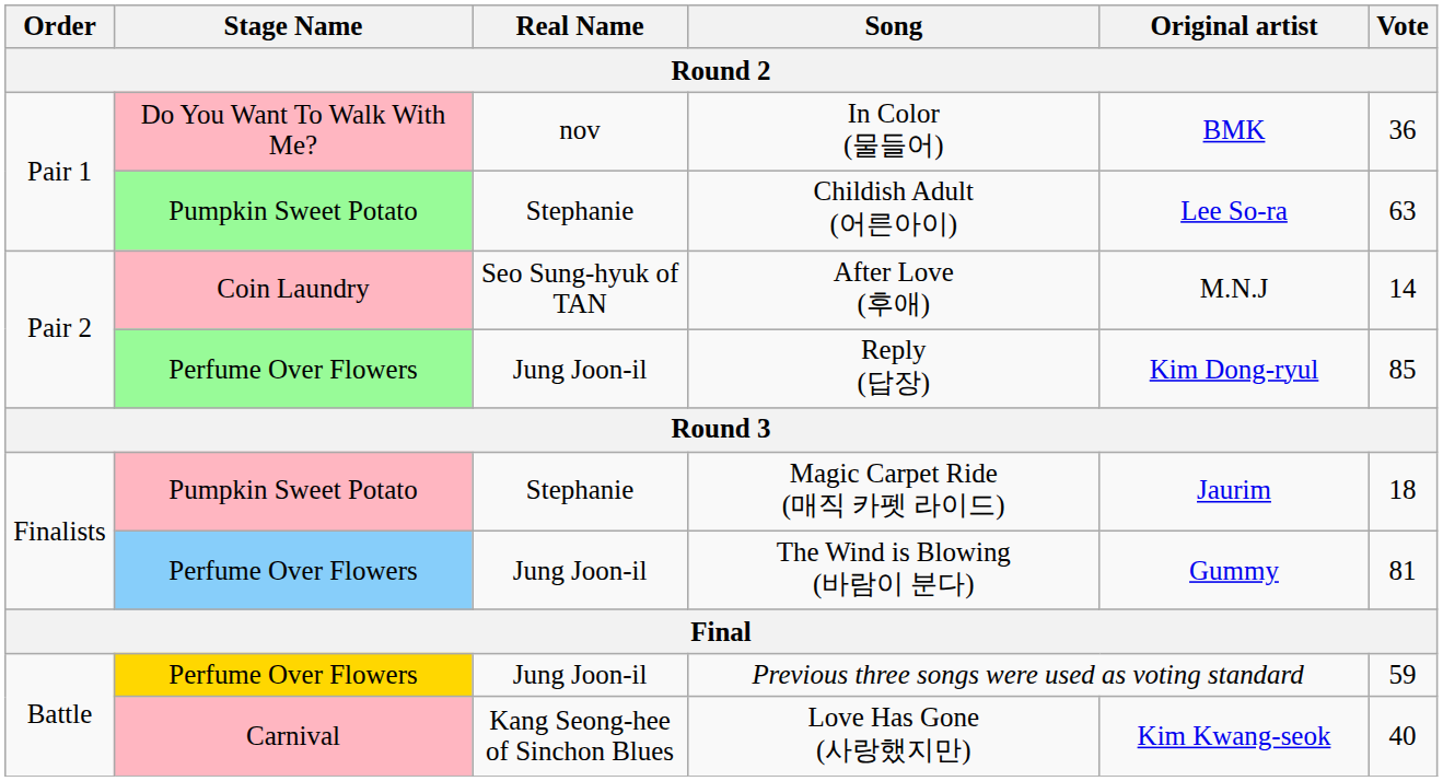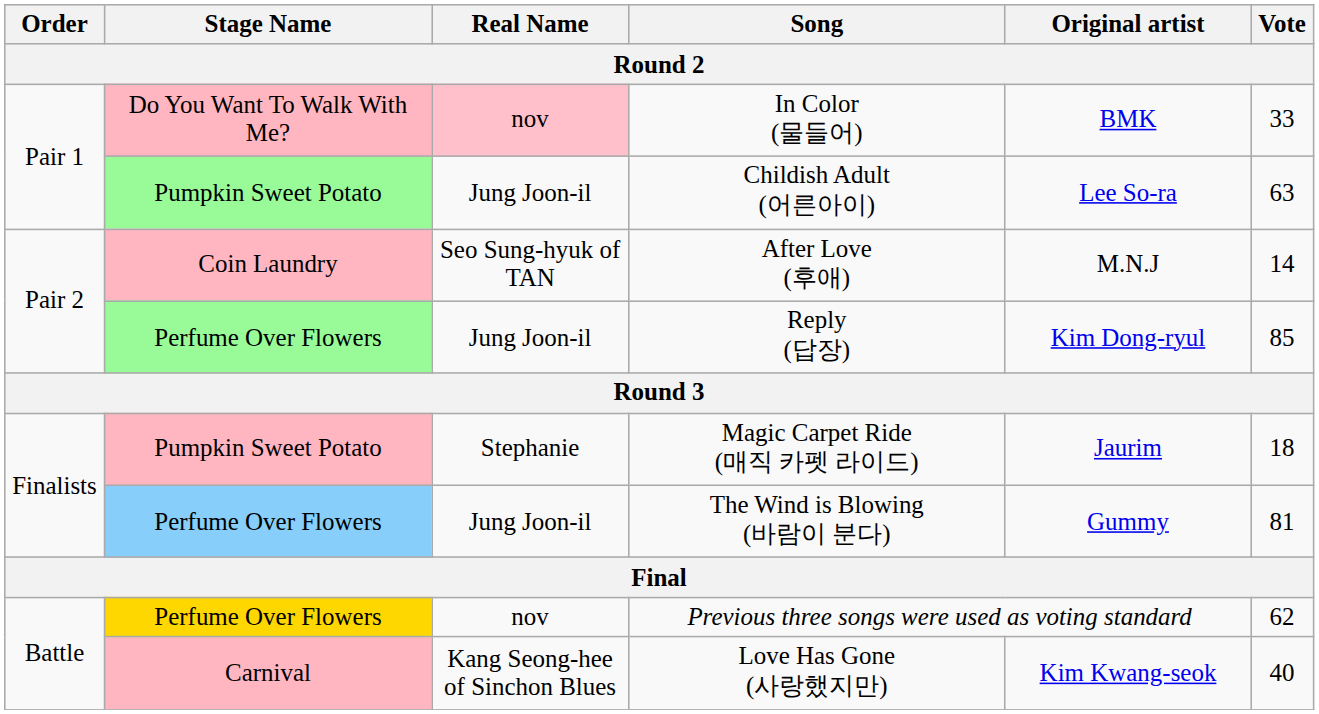 <table class="wikitable" style="text-align:center; width:95%;">
 <tr>
 <th style="width:1%">Order</th>
 <th style="width:20%;">Stage Name</th>
 <th style="width:12%">Real Name</th>
 <th style="width:23%;">Song</th>
 <th style="width:15%;">Original artist</th>
 <th style="width:1%;">Vote</th>
 </tr>
 <tr>
 <th colspan=6>Round 2</th>
 </tr>
 <tr>
 <td rowspan=2>Pair 1</td>
 <td bgcolor="lightpink">Do You Want To Walk With Me?</td>
-<td>nov</td>
+<td style="background: pink;">nov</td>
 <td>In Color<br>(물들어)</td>
 <td><a href='#'>BMK</a></td>
-<td>36</td>
+<td>33</td>
 </tr>
 <tr>
 <td bgcolor="palegreen">Pumpkin Sweet Potato</td>
-<td>Stephanie</td>
+<td>Jung Joon-il</td>
 <td>Childish Adult<br>(어른아이)</td>
 <td><a href='#'>Lee So-ra</a></td>
 <td>63</td>
 </tr>
 <tr>
 <td rowspan=2>Pair 2</td>
 <td bgcolor="lightpink">Coin Laundry</td>
 <td>Seo Sung-hyuk of TAN</td>
 <td>After Love<br>(후애)</td>
 <td>M.N.J</td>
 <td>14</td>
 </tr>
 <tr>
 <td bgcolor="palegreen">Perfume Over Flowers</td>
 <td>Jung Joon-il</td>
 <td>Reply<br>(답장)</td>
 <td><a href='#'>Kim Dong-ryul</a></td>
 <td>85</td>
 </tr>
 <tr>
 <th colspan=6>Round 3</th>
 </tr>
 <tr>
 <td rowspan=2>Finalists</td>
 <td bgcolor="lightpink">Pumpkin Sweet Potato</td>
 <td>Stephanie</td>
 <td>Magic Carpet Ride<br>(매직 카펫 라이드)</td>
 <td><a href='#'>Jaurim</a></td>
 <td>18</td>
 </tr>
 <tr>
 <td bgcolor="lightskyblue">Perfume Over Flowers</td>
 <td>Jung Joon-il</td>
 <td>The Wind is Blowing<br>(바람이 분다)</td>
 <td><a href='#'>Gummy</a></td>
 <td>81</td>
 </tr>
 <tr>
 <th colspan=6>Final</th>
 </tr>
 <tr>
 <td rowspan=2>Battle</td>
 <td bgcolor="gold">Perfume Over Flowers</td>
-<td>Jung Joon-il</td>
+<td>nov</td>
 <td colspan=2><em>Previous three songs were used as voting standard</em></td>
-<td>59</td>
+<td>62</td>
 </tr>
 <tr>
 <td bgcolor="lightpink">Carnival</td>
 <td>Kang Seong-hee of Sinchon Blues</td>
 <td>Love Has Gone<br>(사랑했지만)</td>
 <td><a href='#'>Kim Kwang-seok</a></td>
 <td>40</td>
 </tr>
 </table>
